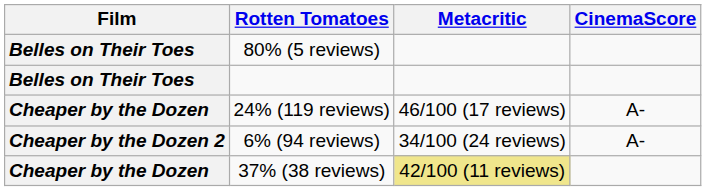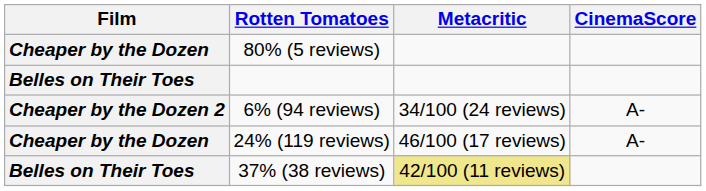 <table class="wikitable sortable plainrowheaders" border="1" style="text-align: center;">
 <tr>
 <th>Film</th>
 <th><a href='#'>Rotten Tomatoes</a></th>
 <th><a href='#'>Metacritic</a></th>
 <th><a href='#'>CinemaScore</a></th>
 </tr>
 <tr>
-<th style="text-align: left;"><em>Belles on Their Toes</em></th>
+<th style="text-align: left;"><em>Cheaper by the Dozen</em> </th>
 <td>80% (5 reviews) </td>
 <td></td>
 <td></td>
 </tr>
 <tr>
 <th style="text-align: left;"><em>Belles on Their Toes</em></th>
 <td></td>
 <td></td>
 <td></td>
 </tr>
 <tr>
-<th style="text-align: left;"><em>Cheaper by the Dozen</em> </th>
-<td>24% (119 reviews)</td>
-<td>46/100 (17 reviews)</td>
-<td>A-</td>
-</tr>
-<tr>
 <th style="text-align: left;"><em>Cheaper by the Dozen 2</em></th>
 <td>6% (94 reviews)</td>
 <td>34/100 (24 reviews)</td>
 <td>A-</td>
 </tr>
 <tr>
 <th style="text-align: left;"><em>Cheaper by the Dozen</em> </th>
+<td>24% (119 reviews)</td>
+<td>46/100 (17 reviews)</td>
+<td>A-</td>
+</tr>
+<tr>
+<th style="text-align: left;"><em>Belles on Their Toes</em></th>
 <td>37% (38 reviews)</td>
 <td style="background: khaki;">42/100 (11 reviews)</td>
 <td></td>
 </tr>
 </table>
